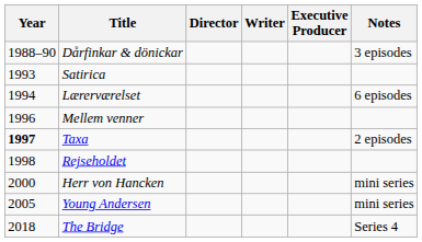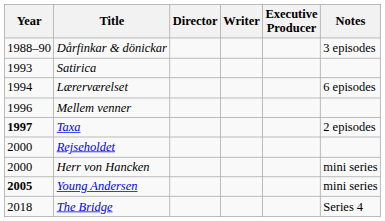 <table class="wikitable">
 <tr>
 <th>Year</th>
 <th>Title</th>
 <th>Director</th>
 <th>Writer</th>
 <th>Executive<br>Producer</th>
 <th>Notes</th>
 </tr>
 <tr>
 <td>1988–90</td>
 <td><em>Dårfinkar & dönickar</em></td>
 <td></td>
 <td></td>
 <td></td>
 <td>3 episodes</td>
 </tr>
 <tr>
 <td>1993</td>
 <td><em>Satirica</em></td>
 <td></td>
 <td></td>
 <td></td>
 <td></td>
 </tr>
 <tr>
 <td>1994</td>
 <td><em>Lærerværelset</em></td>
 <td></td>
 <td></td>
 <td></td>
 <td>6 episodes</td>
 </tr>
 <tr>
 <td>1996</td>
 <td><em>Mellem venner</em></td>
 <td></td>
 <td></td>
 <td></td>
 <td></td>
 </tr>
 <tr>
 <td><strong>1997</strong></td>
 <td><em><a href='#'>Taxa</a></em></td>
 <td></td>
 <td></td>
 <td></td>
 <td>2 episodes</td>
 </tr>
 <tr>
-<td>1998</td>
+<td>2000</td>
 <td><em><a href='#'>Rejseholdet</a></em></td>
 <td></td>
 <td></td>
 <td></td>
 <td></td>
 </tr>
 <tr>
 <td>2000</td>
 <td><em>Herr von Hancken</em></td>
 <td></td>
 <td></td>
 <td></td>
 <td>mini series</td>
 </tr>
 <tr>
-<td>2005</td>
+<td><strong>2005</strong></td>
 <td><em><a href='#'>Young Andersen</a></em></td>
 <td></td>
 <td></td>
 <td></td>
 <td>mini series</td>
 </tr>
 <tr>
 <td>2018</td>
 <td><em><a href='#'>The Bridge</a></em></td>
 <td></td>
 <td></td>
 <td></td>
 <td>Series 4</td>
 </tr>
 </table>
